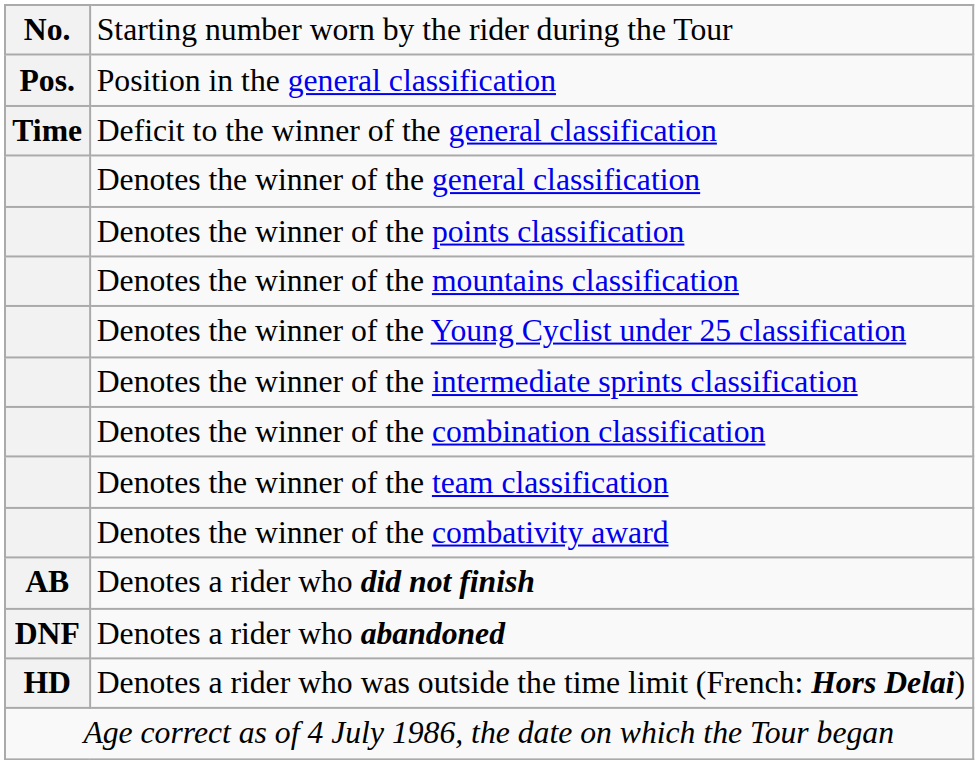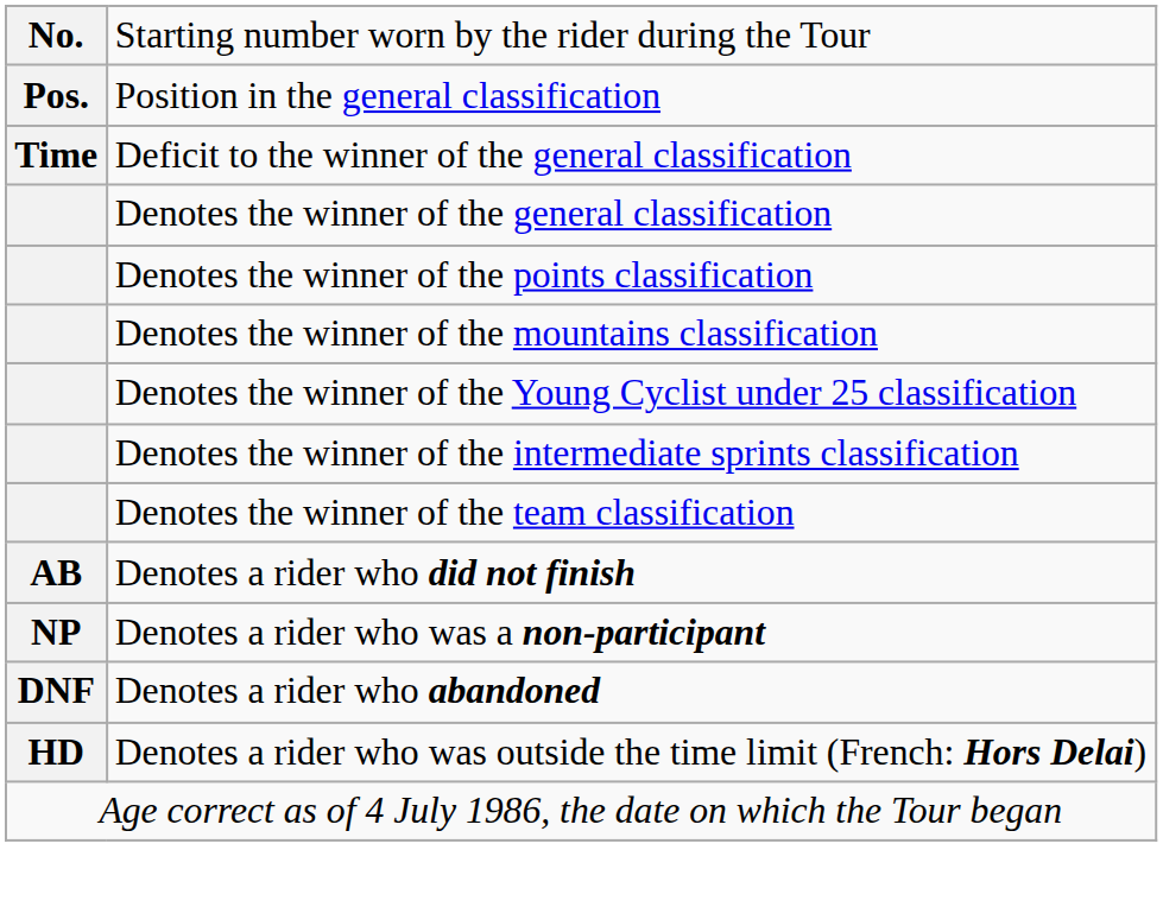 <table class="wikitable">
 <tr>
 <th scope="row" style="text-align:center;">No.</th>
 <td>Starting number worn by the rider during the Tour</td>
 </tr>
 <tr>
 <th scope="row" style="text-align:center;">Pos.</th>
 <td>Position in the <a href='#'>general classification</a></td>
 </tr>
 <tr>
 <th scope="row" style="text-align:center;">Time</th>
 <td>Deficit to the winner of the <a href='#'>general classification</a></td>
 </tr>
 <tr>
 <th scope="row" style="text-align:center;"></th>
 <td>Denotes the winner of the <a href='#'>general classification</a></td>
 </tr>
 <tr>
 <th scope="row" style="text-align:center;"></th>
 <td>Denotes the winner of the <a href='#'>points classification</a></td>
 </tr>
 <tr>
 <th scope="row" style="text-align:center;"></th>
 <td>Denotes the winner of the <a href='#'>mountains classification</a></td>
 </tr>
 <tr>
 <th scope="row" style="text-align:center;"></th>
 <td>Denotes the winner of the <a href='#'>Young Cyclist under 25 classification</a></td>
 </tr>
 <tr>
 <th scope="row" style="text-align:center;"></th>
 <td>Denotes the winner of the <a href='#'>intermediate sprints classification</a></td>
 </tr>
 <tr>
 <th scope="row" style="text-align:center;"></th>
-<td>Denotes the winner of the <a href='#'>combination classification</a></td>
-</tr>
-<tr>
-<th scope="row" style="text-align:center;"></th>
 <td>Denotes the winner of the <a href='#'>team classification</a></td>
-</tr>
-<tr>
-<th scope="row" style="text-align:center;"></th>
-<td>Denotes the winner of the <a href='#'>combativity award</a></td>
 </tr>
 <tr>
 <th scope="row" style="text-align:center;">AB</th>
 <td>Denotes a rider who <strong><em>did not finish</em></strong></td>
+</tr>
+<tr>
+<th scope="row" style="text-align:center;">NP</th>
+<td>Denotes a rider who was a <strong><em>non-participant</em></strong></td>
 </tr>
 <tr>
 <th scope="row" style="text-align:center;">DNF</th>
 <td>Denotes a rider who <strong><em>abandoned</em></strong></td>
 </tr>
 <tr>
 <th scope="row" style="text-align:center;">HD</th>
 <td>Denotes a rider who was outside the time limit (French: <strong><em>Hors Delai</em></strong>)</td>
 </tr>
 <tr>
 <td style="text-align:center;" colspan="2"><em>Age correct as of 4 July 1986, the date on which the Tour began</em></td>
 </tr>
 </table>
